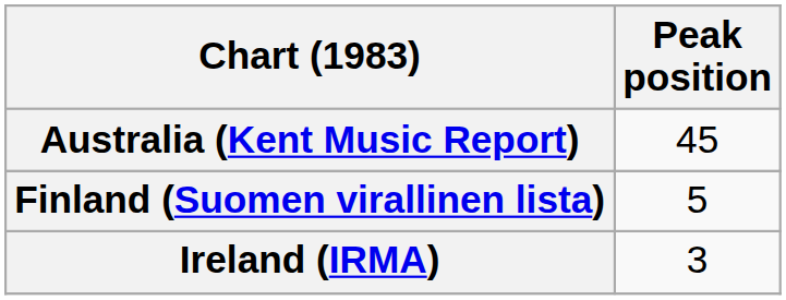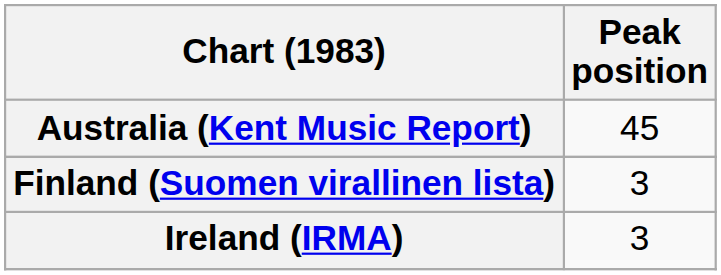 <table class="wikitable sortable plainrowheaders">
 <tr>
 <th>Chart (1983)</th>
 <th align="center">Peak<br>position</th>
 </tr>
 <tr>
 <th scope="row">Australia (<a href='#'>Kent Music Report</a>)</th>
 <td align="center">45</td>
 </tr>
 <tr>
 </tr>
 <tr>
 </tr>
 <tr>
 <th scope="row">Finland (<a href='#'>Suomen virallinen lista</a>)</th>
-<td align="center">5</td>
+<td align="center">3</td>
 </tr>
 <tr>
 <th scope="row">Ireland (<a href='#'>IRMA</a>)</th>
 <td align="center">3</td>
 </tr>
 <tr>
 </tr>
 <tr>
 </tr>
 <tr>
 </tr>
 <tr>
 </tr>
 <tr>
 </tr>
 <tr>
 </tr>
 <tr>
 </tr>
 <tr>
 </tr>
 <tr>
 </tr>
 </table>
